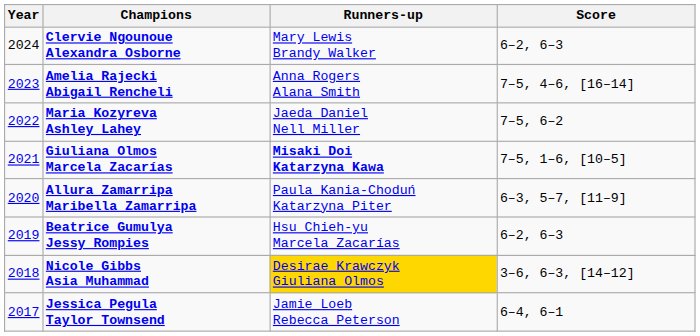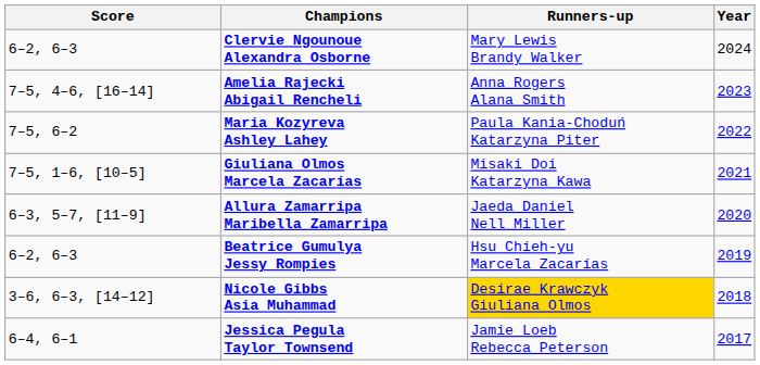 <table class="wikitable" style="font-size:90%">
 <tr>
-<th>Year</th>
+<th width="175">Score</th>
 <th width="200">Champions</th>
 <th width="200">Runners-up</th>
-<th width="175">Score</th>
+<th>Year</th>
 </tr>
 <tr>
-<td>2024</td>
+<td>6–2, 6–3</td>
 <td> <strong><a href='#'>Clervie Ngounoue</a></strong> <br>  <strong><a href='#'>Alexandra Osborne</a></strong></td>
 <td> <a href='#'>Mary Lewis</a> <br>  <a href='#'>Brandy Walker</a></td>
-<td>6–2, 6–3</td>
+<td>2024</td>
 </tr>
 <tr>
-<td><a href='#'>2023</a></td>
+<td>7–5, 4–6, [16–14]</td>
 <td> <strong><a href='#'>Amelia Rajecki</a></strong> <br>  <strong><a href='#'>Abigail Rencheli</a></strong></td>
 <td> <a href='#'>Anna Rogers</a> <br>  <a href='#'>Alana Smith</a></td>
-<td>7–5, 4–6, [16–14]</td>
+<td><a href='#'>2023</a></td>
 </tr>
 <tr>
+<td>7–5, 6–2</td>
+<td> <strong><a href='#'>Maria Kozyreva</a></strong> <br>  <strong><a href='#'>Ashley Lahey</a></strong></td>
+<td> <a href='#'>Paula Kania-Choduń</a> <br>  <a href='#'>Katarzyna Piter</a></td>
 <td><a href='#'>2022</a></td>
-<td> <strong><a href='#'>Maria Kozyreva</a></strong> <br>  <strong><a href='#'>Ashley Lahey</a></strong></td>
-<td> <a href='#'>Jaeda Daniel</a> <br>  <a href='#'>Nell Miller</a></td>
-<td>7–5, 6–2</td>
 </tr>
 <tr>
+<td>7–5, 1–6, [10–5]</td>
+<td> <strong><a href='#'>Giuliana Olmos</a></strong> <br>  <strong><a href='#'>Marcela Zacarías</a></strong></td>
+<td> <a href='#'>Misaki Doi</a> <br>  <a href='#'>Katarzyna Kawa</a></td>
 <td><a href='#'>2021</a></td>
-<td> <strong><a href='#'>Giuliana Olmos</a></strong> <br>  <strong><a href='#'>Marcela Zacarías</a></strong></td>
-<td><strong> <a href='#'>Misaki Doi</a> <br>  <a href='#'>Katarzyna Kawa</a></strong></td>
-<td>7–5, 1–6, [10–5]</td>
 </tr>
 <tr>
+<td>6–3, 5–7, [11–9]</td>
+<td> <strong><a href='#'>Allura Zamarripa</a></strong> <br>  <strong><a href='#'>Maribella Zamarripa</a></strong></td>
+<td> <a href='#'>Jaeda Daniel</a> <br>  <a href='#'>Nell Miller</a></td>
 <td><a href='#'>2020</a></td>
-<td> <strong><a href='#'>Allura Zamarripa</a></strong> <br>  <strong><a href='#'>Maribella Zamarripa</a></strong></td>
-<td> <a href='#'>Paula Kania-Choduń</a> <br>  <a href='#'>Katarzyna Piter</a></td>
-<td>6–3, 5–7, [11–9]</td>
 </tr>
 <tr>
-<td><a href='#'>2019</a></td>
+<td>6–2, 6–3</td>
 <td> <strong><a href='#'>Beatrice Gumulya</a></strong> <br>  <strong><a href='#'>Jessy Rompies</a></strong></td>
 <td> <a href='#'>Hsu Chieh-yu</a> <br>  <a href='#'>Marcela Zacarías</a></td>
-<td>6–2, 6–3</td>
+<td><a href='#'>2019</a></td>
 </tr>
 <tr>
-<td><a href='#'>2018</a></td>
+<td>3–6, 6–3, [14–12]</td>
 <td> <strong><a href='#'>Nicole Gibbs</a></strong> <br>  <strong><a href='#'>Asia Muhammad</a></strong></td>
 <td style="background: gold;"> <a href='#'>Desirae Krawczyk</a> <br>  <a href='#'>Giuliana Olmos</a></td>
-<td>3–6, 6–3, [14–12]</td>
+<td><a href='#'>2018</a></td>
 </tr>
 <tr>
-<td><a href='#'>2017</a></td>
+<td>6–4, 6–1</td>
 <td> <strong><a href='#'>Jessica Pegula</a></strong> <br>  <strong><a href='#'>Taylor Townsend</a></strong></td>
 <td> <a href='#'>Jamie Loeb</a> <br>  <a href='#'>Rebecca Peterson</a></td>
-<td>6–4, 6–1</td>
+<td><a href='#'>2017</a></td>
 </tr>
 </table>
